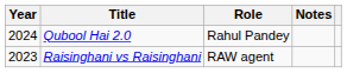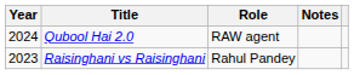 <table class="wikitable plainrowheaders sortable">
 <tr>
 <th scope="col">Year</th>
 <th scope="col">Title</th>
 <th scope="col">Role</th>
 <th scope="col" class="unsortable">Notes</th>
 <th scope="col" class="unsortable"></th>
 </tr>
 <tr>
 <td>2024</td>
 <td><em><a href='#'>Qubool Hai 2.0</a></em></td>
-<td>Rahul Pandey</td>
+<td>RAW agent</td>
 <td></td>
 <td></td>
 </tr>
 <tr>
 <td>2023</td>
 <td><em><a href='#'>Raisinghani vs Raisinghani</a></em></td>
-<td>RAW agent</td>
+<td>Rahul Pandey</td>
 <td></td>
 <td></td>
 </tr>
 </table>
